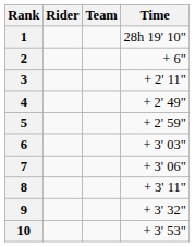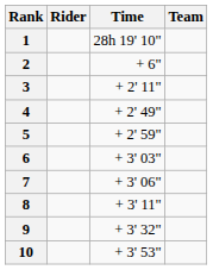 <table class="wikitable" margin-bottom:0;">
 <tr>
 <th scope="col">Rank</th>
 <th scope="col">Rider</th>
+<th scope="col">Time</th>
 <th scope="col">Team</th>
-<th scope="col">Time</th>
 </tr>
 <tr>
 <th scope="row">1</th>
 <td> </td>
+<td align="right">28h 19' 10"</td>
 <td></td>
-<td align="right">28h 19' 10"</td>
 </tr>
 <tr>
 <th scope="row">2</th>
 <td> </td>
+<td align="right">+ 6"</td>
 <td></td>
-<td align="right">+ 6"</td>
 </tr>
 <tr>
 <th scope="row">3</th>
 <td> </td>
+<td align="right">+ 2' 11"</td>
 <td></td>
-<td align="right">+ 2' 11"</td>
 </tr>
 <tr>
 <th scope="row">4</th>
 <td> </td>
+<td align="right">+ 2' 49"</td>
 <td></td>
-<td align="right">+ 2' 49"</td>
 </tr>
 <tr>
 <th scope="row">5</th>
 <td></td>
+<td align="right">+ 2' 59"</td>
 <td></td>
-<td align="right">+ 2' 59"</td>
 </tr>
 <tr>
 <th scope="row">6</th>
 <td></td>
+<td align="right">+ 3' 03"</td>
 <td></td>
-<td align="right">+ 3' 03"</td>
 </tr>
 <tr>
 <th scope="row">7</th>
 <td></td>
+<td align="right">+ 3' 06"</td>
 <td></td>
-<td align="right">+ 3' 06"</td>
 </tr>
 <tr>
 <th scope="row">8</th>
 <td></td>
+<td align="right">+ 3' 11"</td>
 <td></td>
-<td align="right">+ 3' 11"</td>
 </tr>
 <tr>
 <th scope="row">9</th>
 <td></td>
+<td align="right">+ 3' 32"</td>
 <td></td>
-<td align="right">+ 3' 32"</td>
 </tr>
 <tr>
 <th scope="row">10</th>
 <td></td>
+<td align="right">+ 3' 53"</td>
 <td></td>
-<td align="right">+ 3' 53"</td>
 </tr>
 </table>
